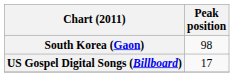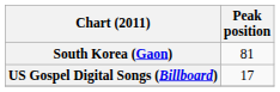 <table class="wikitable plainrowheaders" style="text-align:center;">
 <tr>
 <th scope="col">Chart (2011)</th>
 <th scope="col">Peak<br>position</th>
 </tr>
 <tr>
 <th scope="row">South Korea (<a href='#'>Gaon</a>)</th>
-<td style="text-align:center;">98</td>
+<td style="text-align:center;">81</td>
 </tr>
 <tr>
 <th scope="row">US Gospel Digital Songs (<em><a href='#'>Billboard</a></em>)</th>
 <td style="text-align:center;">17</td>
 </tr>
 <tr>
 </tr>
 </table>
